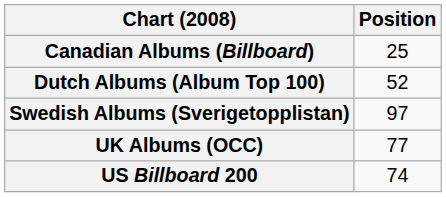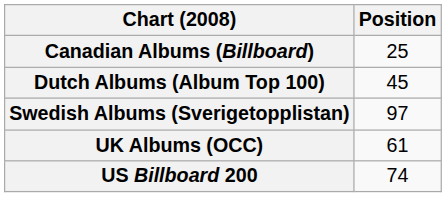 <table class="wikitable sortable plainrowheaders" style="text-align:center">
 <tr>
 <th scope="col">Chart (2008)</th>
 <th scope="col">Position</th>
 </tr>
 <tr>
 <th scope="row">Canadian Albums (<em>Billboard</em>)</th>
 <td>25</td>
 </tr>
 <tr>
 <th scope="row">Dutch Albums (Album Top 100)</th>
-<td>52</td>
+<td>45</td>
 </tr>
 <tr>
 <th scope="row">Swedish Albums (Sverigetopplistan)</th>
 <td>97</td>
 </tr>
 <tr>
 <th scope="row">UK Albums (OCC)</th>
-<td>77</td>
+<td>61</td>
 </tr>
 <tr>
 <th scope="row">US <em>Billboard</em> 200</th>
 <td>74</td>
 </tr>
 </table>
